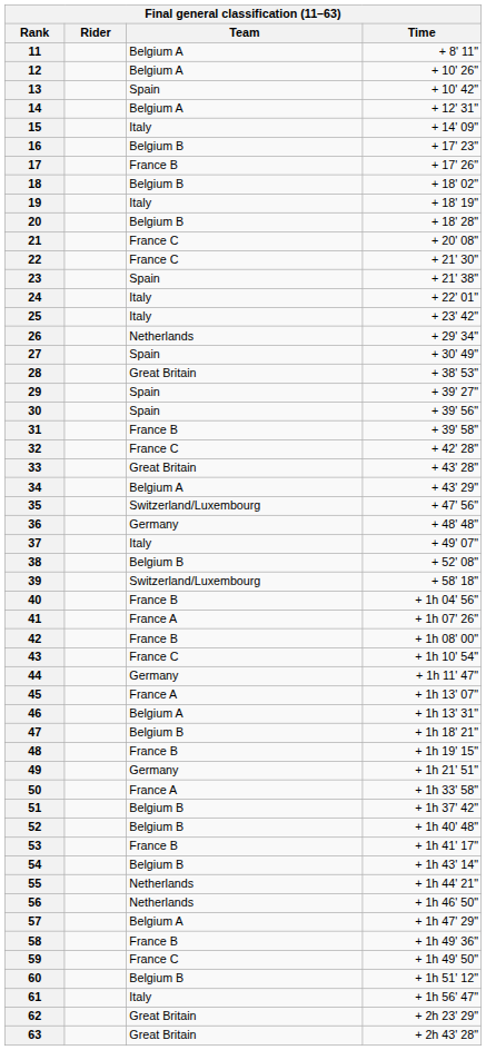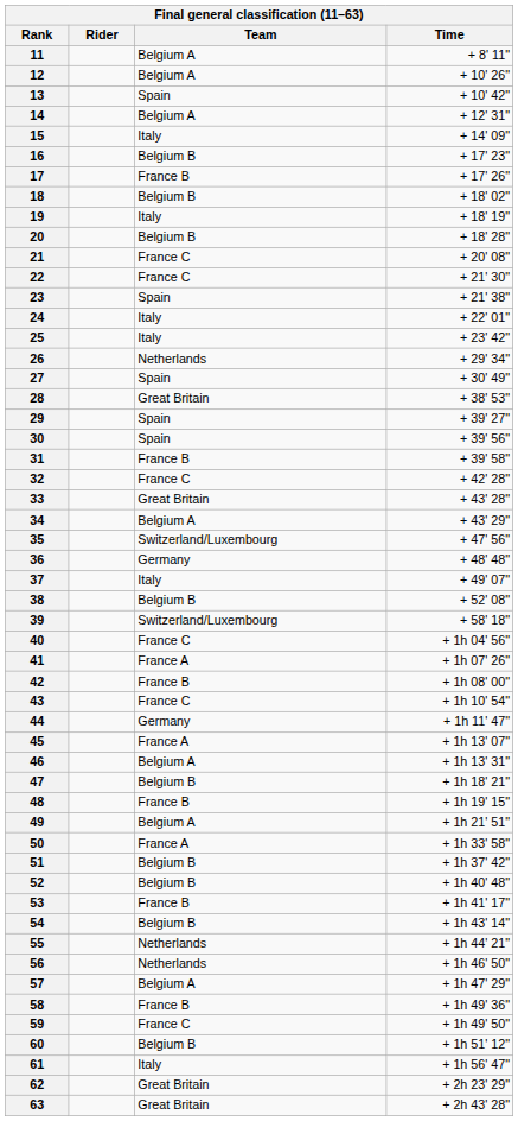 <table class="collapsible collapsed wikitable" style="width:40em;margin-top:-1px;">
 <tr>
 <th scope="col" colspan="4">Final general classification (11–63)</th>
 </tr>
 <tr>
 <th scope="col">Rank</th>
 <th scope="col">Rider</th>
 <th scope="col">Team</th>
 <th scope="col">Time</th>
 </tr>
 <tr>
 <th scope="row">11</th>
 <td></td>
 <td>Belgium A</td>
 <td style="text-align:right;">+ 8' 11"</td>
 </tr>
 <tr>
 <th scope="row">12</th>
 <td></td>
 <td>Belgium A</td>
 <td style="text-align:right;">+ 10' 26"</td>
 </tr>
 <tr>
 <th scope="row">13</th>
 <td></td>
 <td>Spain</td>
 <td style="text-align:right;">+ 10' 42"</td>
 </tr>
 <tr>
 <th scope="row">14</th>
 <td></td>
 <td>Belgium A</td>
 <td style="text-align:right;">+ 12' 31"</td>
 </tr>
 <tr>
 <th scope="row">15</th>
 <td></td>
 <td>Italy</td>
 <td style="text-align:right;">+ 14' 09"</td>
 </tr>
 <tr>
 <th scope="row">16</th>
 <td></td>
 <td>Belgium B</td>
 <td style="text-align:right;">+ 17' 23"</td>
 </tr>
 <tr>
 <th scope="row">17</th>
 <td></td>
 <td>France B</td>
 <td style="text-align:right;">+ 17' 26"</td>
 </tr>
 <tr>
 <th scope="row">18</th>
 <td></td>
 <td>Belgium B</td>
 <td style="text-align:right;">+ 18' 02"</td>
 </tr>
 <tr>
 <th scope="row">19</th>
 <td></td>
 <td>Italy</td>
 <td style="text-align:right;">+ 18' 19"</td>
 </tr>
 <tr>
 <th scope="row">20</th>
 <td></td>
 <td>Belgium B</td>
 <td style="text-align:right;">+ 18' 28"</td>
 </tr>
 <tr>
 <th scope="row">21</th>
 <td></td>
 <td>France C</td>
 <td style="text-align:right;">+ 20' 08"</td>
 </tr>
 <tr>
 <th scope="row">22</th>
 <td></td>
 <td>France C</td>
 <td style="text-align:right;">+ 21' 30"</td>
 </tr>
 <tr>
 <th scope="row">23</th>
 <td></td>
 <td>Spain</td>
 <td style="text-align:right;">+ 21' 38"</td>
 </tr>
 <tr>
 <th scope="row">24</th>
 <td></td>
 <td>Italy</td>
 <td style="text-align:right;">+ 22' 01"</td>
 </tr>
 <tr>
 <th scope="row">25</th>
 <td></td>
 <td>Italy</td>
 <td style="text-align:right;">+ 23' 42"</td>
 </tr>
 <tr>
 <th scope="row">26</th>
 <td></td>
 <td>Netherlands</td>
 <td style="text-align:right;">+ 29' 34"</td>
 </tr>
 <tr>
 <th scope="row">27</th>
 <td></td>
 <td>Spain</td>
 <td style="text-align:right;">+ 30' 49"</td>
 </tr>
 <tr>
 <th scope="row">28</th>
 <td></td>
 <td>Great Britain</td>
 <td style="text-align:right;">+ 38' 53"</td>
 </tr>
 <tr>
 <th scope="row">29</th>
 <td></td>
 <td>Spain</td>
 <td style="text-align:right;">+ 39' 27"</td>
 </tr>
 <tr>
 <th scope="row">30</th>
 <td></td>
 <td>Spain</td>
 <td style="text-align:right;">+ 39' 56"</td>
 </tr>
 <tr>
 <th scope="row">31</th>
 <td></td>
 <td>France B</td>
 <td style="text-align:right;">+ 39' 58"</td>
 </tr>
 <tr>
 <th scope="row">32</th>
 <td></td>
 <td>France C</td>
 <td style="text-align:right;">+ 42' 28"</td>
 </tr>
 <tr>
 <th scope="row">33</th>
 <td></td>
 <td>Great Britain</td>
 <td style="text-align:right;">+ 43' 28"</td>
 </tr>
 <tr>
 <th scope="row">34</th>
 <td></td>
 <td>Belgium A</td>
 <td style="text-align:right;">+ 43' 29"</td>
 </tr>
 <tr>
 <th scope="row">35</th>
 <td></td>
 <td>Switzerland/Luxembourg</td>
 <td style="text-align:right;">+ 47' 56"</td>
 </tr>
 <tr>
 <th scope="row">36</th>
 <td></td>
 <td>Germany</td>
 <td style="text-align:right;">+ 48' 48"</td>
 </tr>
 <tr>
 <th scope="row">37</th>
 <td></td>
 <td>Italy</td>
 <td style="text-align:right;">+ 49' 07"</td>
 </tr>
 <tr>
 <th scope="row">38</th>
 <td></td>
 <td>Belgium B</td>
 <td style="text-align:right;">+ 52' 08"</td>
 </tr>
 <tr>
 <th scope="row">39</th>
 <td></td>
 <td>Switzerland/Luxembourg</td>
 <td style="text-align:right;">+ 58' 18"</td>
 </tr>
 <tr>
 <th scope="row">40</th>
 <td></td>
-<td>France B</td>
+<td>France C</td>
 <td style="text-align:right;">+ 1h 04' 56"</td>
 </tr>
 <tr>
 <th scope="row">41</th>
 <td></td>
 <td>France A</td>
 <td style="text-align:right;">+ 1h 07' 26"</td>
 </tr>
 <tr>
 <th scope="row">42</th>
 <td></td>
 <td>France B</td>
 <td style="text-align:right;">+ 1h 08' 00"</td>
 </tr>
 <tr>
 <th scope="row">43</th>
 <td></td>
 <td>France C</td>
 <td style="text-align:right;">+ 1h 10' 54"</td>
 </tr>
 <tr>
 <th scope="row">44</th>
 <td></td>
 <td>Germany</td>
 <td style="text-align:right;">+ 1h 11' 47"</td>
 </tr>
 <tr>
 <th scope="row">45</th>
 <td></td>
 <td>France A</td>
 <td style="text-align:right;">+ 1h 13' 07"</td>
 </tr>
 <tr>
 <th scope="row">46</th>
 <td></td>
 <td>Belgium A</td>
 <td style="text-align:right;">+ 1h 13' 31"</td>
 </tr>
 <tr>
 <th scope="row">47</th>
 <td></td>
 <td>Belgium B</td>
 <td style="text-align:right;">+ 1h 18' 21"</td>
 </tr>
 <tr>
 <th scope="row">48</th>
 <td></td>
 <td>France B</td>
 <td style="text-align:right;">+ 1h 19' 15"</td>
 </tr>
 <tr>
 <th scope="row">49</th>
 <td></td>
-<td>Germany</td>
+<td>Belgium A</td>
 <td style="text-align:right;">+ 1h 21' 51"</td>
 </tr>
 <tr>
 <th scope="row">50</th>
 <td></td>
 <td>France A</td>
 <td style="text-align:right;">+ 1h 33' 58"</td>
 </tr>
 <tr>
 <th scope="row">51</th>
 <td></td>
 <td>Belgium B</td>
 <td style="text-align:right;">+ 1h 37' 42"</td>
 </tr>
 <tr>
 <th scope="row">52</th>
 <td></td>
 <td>Belgium B</td>
 <td style="text-align:right;">+ 1h 40' 48"</td>
 </tr>
 <tr>
 <th scope="row">53</th>
 <td></td>
 <td>France B</td>
 <td style="text-align:right;">+ 1h 41' 17"</td>
 </tr>
 <tr>
 <th scope="row">54</th>
 <td></td>
 <td>Belgium B</td>
 <td style="text-align:right;">+ 1h 43' 14"</td>
 </tr>
 <tr>
 <th scope="row">55</th>
 <td></td>
 <td>Netherlands</td>
 <td style="text-align:right;">+ 1h 44' 21"</td>
 </tr>
 <tr>
 <th scope="row">56</th>
 <td></td>
 <td>Netherlands</td>
 <td style="text-align:right;">+ 1h 46' 50"</td>
 </tr>
 <tr>
 <th scope="row">57</th>
 <td></td>
 <td>Belgium A</td>
 <td style="text-align:right;">+ 1h 47' 29"</td>
 </tr>
 <tr>
 <th scope="row">58</th>
 <td></td>
 <td>France B</td>
 <td style="text-align:right;">+ 1h 49' 36"</td>
 </tr>
 <tr>
 <th scope="row">59</th>
 <td></td>
 <td>France C</td>
 <td style="text-align:right;">+ 1h 49' 50"</td>
 </tr>
 <tr>
 <th scope="row">60</th>
 <td></td>
 <td>Belgium B</td>
 <td style="text-align:right;">+ 1h 51' 12"</td>
 </tr>
 <tr>
 <th scope="row">61</th>
 <td></td>
 <td>Italy</td>
 <td style="text-align:right;">+ 1h 56' 47"</td>
 </tr>
 <tr>
 <th scope="row">62</th>
 <td></td>
 <td>Great Britain</td>
 <td style="text-align:right;">+ 2h 23' 29"</td>
 </tr>
 <tr>
 <th scope="row">63</th>
 <td></td>
 <td>Great Britain</td>
 <td style="text-align:right;">+ 2h 43' 28"</td>
 </tr>
 </table>
